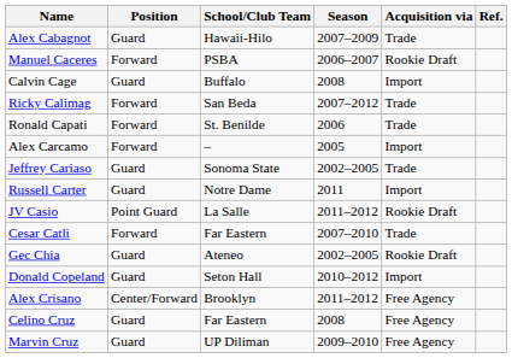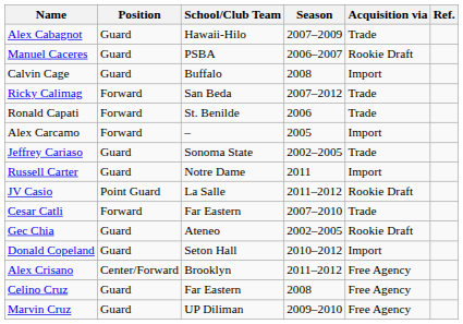 <table class="wikitable sortable">
 <tr>
 <th class="unsortable">Name</th>
 <th>Position</th>
 <th>School/Club Team</th>
 <th>Season</th>
 <th>Acquisition via</th>
 <th class=unsortable>Ref.</th>
 </tr>
 <tr>
 <td><a href='#'>Alex Cabagnot</a></td>
 <td>Guard</td>
 <td>Hawaii-Hilo</td>
 <td>2007–2009</td>
 <td>Trade</td>
 <td></td>
 </tr>
 <tr>
 <td><a href='#'>Manuel Caceres</a></td>
-<td>Forward</td>
+<td>Guard</td>
 <td>PSBA</td>
 <td>2006–2007</td>
 <td>Rookie Draft</td>
 <td></td>
 </tr>
 <tr>
 <td>Calvin Cage</td>
 <td>Guard</td>
 <td>Buffalo</td>
 <td>2008</td>
 <td>Import</td>
 <td></td>
 </tr>
 <tr>
 <td><a href='#'>Ricky Calimag</a></td>
 <td>Forward</td>
 <td>San Beda</td>
 <td>2007–2012</td>
 <td>Trade</td>
 <td></td>
 </tr>
 <tr>
 <td>Ronald Capati</td>
 <td>Forward</td>
 <td>St. Benilde</td>
 <td>2006</td>
 <td>Trade</td>
 <td></td>
 </tr>
 <tr>
 <td>Alex Carcamo</td>
 <td>Forward</td>
 <td>–</td>
 <td>2005</td>
 <td>Import</td>
 <td></td>
 </tr>
 <tr>
 <td><a href='#'>Jeffrey Cariaso</a></td>
 <td>Guard</td>
 <td>Sonoma State</td>
 <td>2002–2005</td>
 <td>Trade</td>
 <td></td>
 </tr>
 <tr>
 <td><a href='#'>Russell Carter</a></td>
 <td>Guard</td>
 <td>Notre Dame</td>
 <td>2011</td>
 <td>Import</td>
 <td></td>
 </tr>
 <tr>
 <td><a href='#'>JV Casio</a></td>
 <td>Point Guard</td>
 <td>La Salle</td>
 <td>2011–2012</td>
 <td>Rookie Draft</td>
 <td></td>
 </tr>
 <tr>
 <td><a href='#'>Cesar Catli</a></td>
 <td>Forward</td>
 <td>Far Eastern</td>
 <td>2007–2010</td>
 <td>Trade</td>
 <td></td>
 </tr>
 <tr>
 <td><a href='#'>Gec Chia</a></td>
 <td>Guard</td>
 <td>Ateneo</td>
 <td>2002–2005</td>
 <td>Rookie Draft</td>
 <td></td>
 </tr>
 <tr>
 <td><a href='#'>Donald Copeland</a></td>
 <td>Guard</td>
 <td>Seton Hall</td>
 <td>2010–2012</td>
 <td>Import</td>
 <td></td>
 </tr>
 <tr>
 <td><a href='#'>Alex Crisano</a></td>
 <td>Center/Forward</td>
 <td>Brooklyn</td>
 <td>2011–2012</td>
 <td>Free Agency</td>
 <td></td>
 </tr>
 <tr>
 <td><a href='#'>Celino Cruz</a></td>
 <td>Guard</td>
 <td>Far Eastern</td>
 <td>2008</td>
 <td>Free Agency</td>
 <td></td>
 </tr>
 <tr>
 <td><a href='#'>Marvin Cruz</a></td>
 <td>Guard</td>
 <td>UP Diliman</td>
 <td>2009–2010</td>
 <td>Free Agency</td>
 <td></td>
 </tr>
 </table>
